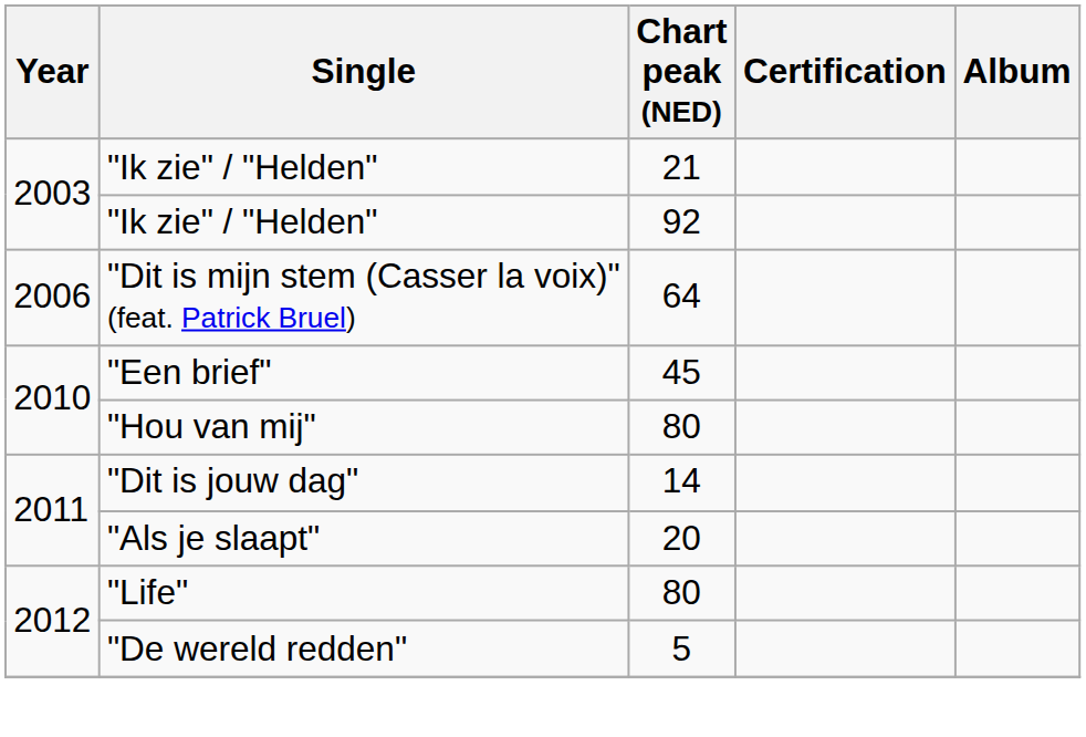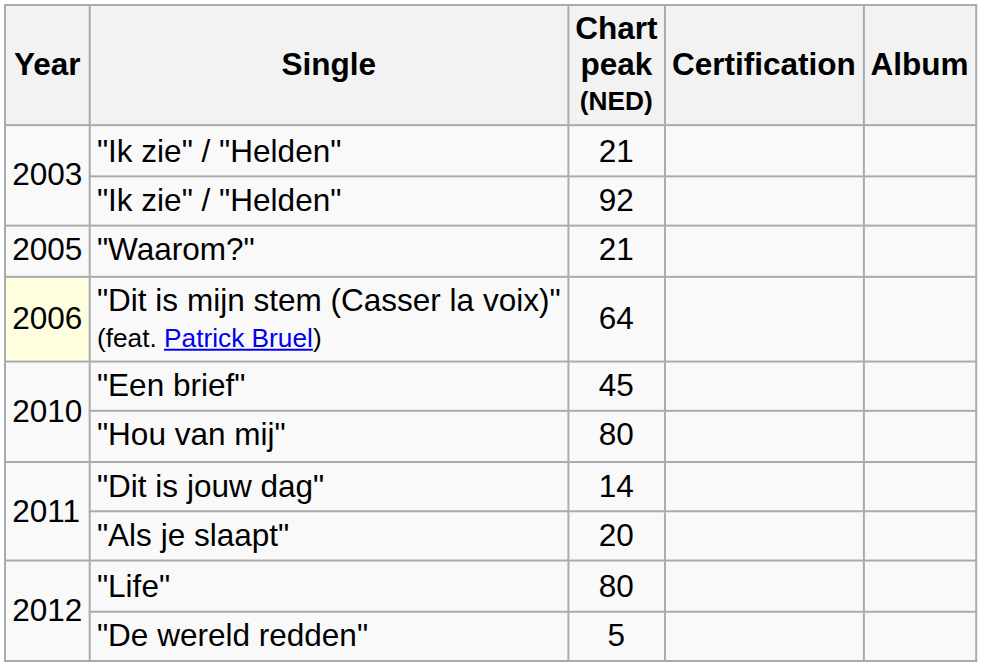 <table class="wikitable">
 <tr>
 <th>Year</th>
 <th>Single</th>
 <th>Chart <br>peak<br><small>(NED)<br></small></th>
 <th>Certification</th>
 <th>Album</th>
 </tr>
 <tr>
 <td rowspan=2>2003</td>
 <td>"Ik zie" / "Helden"</td>
 <td style="text-align:center;">21</td>
 <td style="text-align:center;"></td>
 <td style="text-align:center;"></td>
 </tr>
 <tr>
 <td>"Ik zie" / "Helden"</td>
 <td style="text-align:center;">92</td>
 <td style="text-align:center;"></td>
 <td style="text-align:center;"></td>
 </tr>
 <tr>
-<td>2006</td>
+<td>2005</td>
+<td>"Waarom?"</td>
+<td style="text-align:center;">21</td>
+<td style="text-align:center;"></td>
+<td style="text-align:center;"></td>
+</tr>
+<tr>
+<td style="background: lightyellow;">2006</td>
 <td>"Dit is mijn stem (Casser la voix)" <br><small>(feat. <a href='#'>Patrick Bruel</a>)</small></td>
 <td style="text-align:center;">64</td>
 <td style="text-align:center;"></td>
 <td style="text-align:center;"></td>
 </tr>
 <tr>
 <td rowspan=2>2010</td>
 <td>"Een brief"</td>
 <td style="text-align:center;">45</td>
 <td style="text-align:center;"></td>
 <td style="text-align:center;"></td>
 </tr>
 <tr>
 <td>"Hou van mij"</td>
 <td style="text-align:center;">80</td>
 <td style="text-align:center;"></td>
 <td style="text-align:center;"></td>
 </tr>
 <tr>
 <td rowspan=2>2011</td>
 <td>"Dit is jouw dag"</td>
 <td style="text-align:center;">14</td>
 <td style="text-align:center;"></td>
 <td style="text-align:center;"></td>
 </tr>
 <tr>
 <td>"Als je slaapt"</td>
 <td style="text-align:center;">20</td>
 <td style="text-align:center;"></td>
 <td style="text-align:center;"></td>
 </tr>
 <tr>
 <td rowspan=2>2012</td>
 <td>"Life"</td>
 <td style="text-align:center;">80</td>
 <td style="text-align:center;"></td>
 <td style="text-align:center;"></td>
 </tr>
 <tr>
 <td>"De wereld redden"</td>
 <td style="text-align:center;">5</td>
 <td style="text-align:center;"></td>
 <td style="text-align:center;"></td>
 </tr>
 <tr>
 </tr>
 </table>
